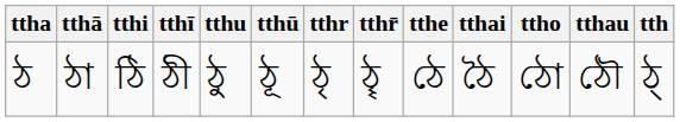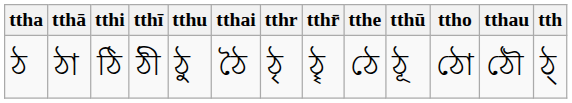 <table class="wikitable">
 <tr>
 <th>ttha</th>
 <th>tthā</th>
 <th>tthi</th>
 <th>tthī</th>
 <th>tthu</th>
-<th>tthū</th>
+<th>tthai</th>
 <th>tthr</th>
 <th>tthr̄</th>
 <th>tthe</th>
-<th>tthai</th>
+<th>tthū</th>
 <th>ttho</th>
 <th>tthau</th>
 <th>tth</th>
 </tr>
 <tr style="font-size: 150%;">
 <td>ঠ</td>
 <td>ঠা</td>
 <td>ঠি</td>
 <td>ঠী</td>
 <td>ঠু</td>
-<td>ঠূ</td>
+<td>ঠৈ</td>
 <td>ঠৃ</td>
 <td>ঠৄ</td>
 <td>ঠে</td>
-<td>ঠৈ</td>
+<td>ঠূ</td>
 <td>ঠো</td>
 <td>ঠৌ</td>
 <td>ঠ্</td>
 </tr>
 </table>
